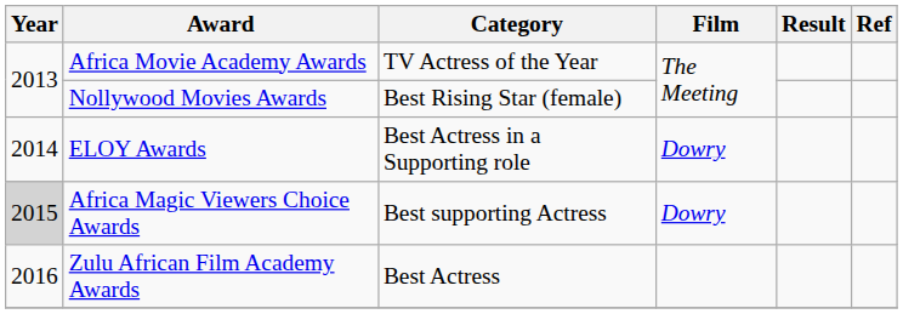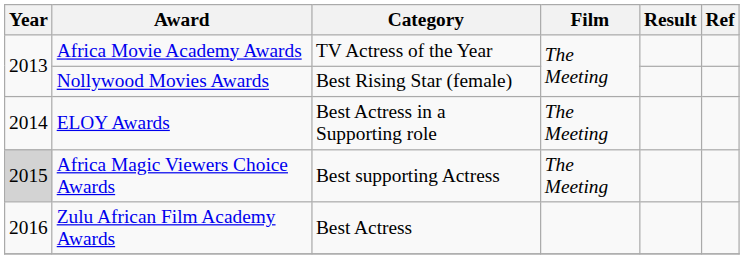 <table class="wikitable plainrowheaders sortable">
 <tr>
 <th>Year</th>
 <th>Award</th>
 <th>Category</th>
 <th>Film</th>
 <th>Result</th>
 <th>Ref</th>
 </tr>
 <tr>
 <td rowspan="2">2013</td>
 <td><a href='#'>Africa Movie Academy Awards</a></td>
 <td>TV Actress of the Year</td>
 <td rowspan="2"><em>The Meeting</em></td>
 <td></td>
 <td></td>
 </tr>
 <tr>
 <td><a href='#'>Nollywood Movies Awards</a></td>
 <td>Best Rising Star (female)</td>
 <td></td>
 <td></td>
 </tr>
 <tr>
 <td>2014</td>
 <td><a href='#'>ELOY Awards</a></td>
 <td>Best Actress in a Supporting role</td>
-<td><em><a href='#'>Dowry</a></em></td>
+<td><em>The Meeting</em></td>
 <td></td>
 <td></td>
 </tr>
 <tr>
 <td style="background: lightgrey;">2015</td>
 <td><a href='#'>Africa Magic Viewers Choice Awards</a></td>
 <td>Best supporting Actress</td>
-<td><em><a href='#'>Dowry</a></em></td>
+<td><em>The Meeting</em></td>
 <td></td>
 <td></td>
 </tr>
 <tr>
 <td>2016</td>
 <td><a href='#'>Zulu African Film Academy Awards</a></td>
 <td>Best Actress</td>
 <td></td>
 <td></td>
 <td></td>
 </tr>
 <tr>
 </tr>
 </table>
